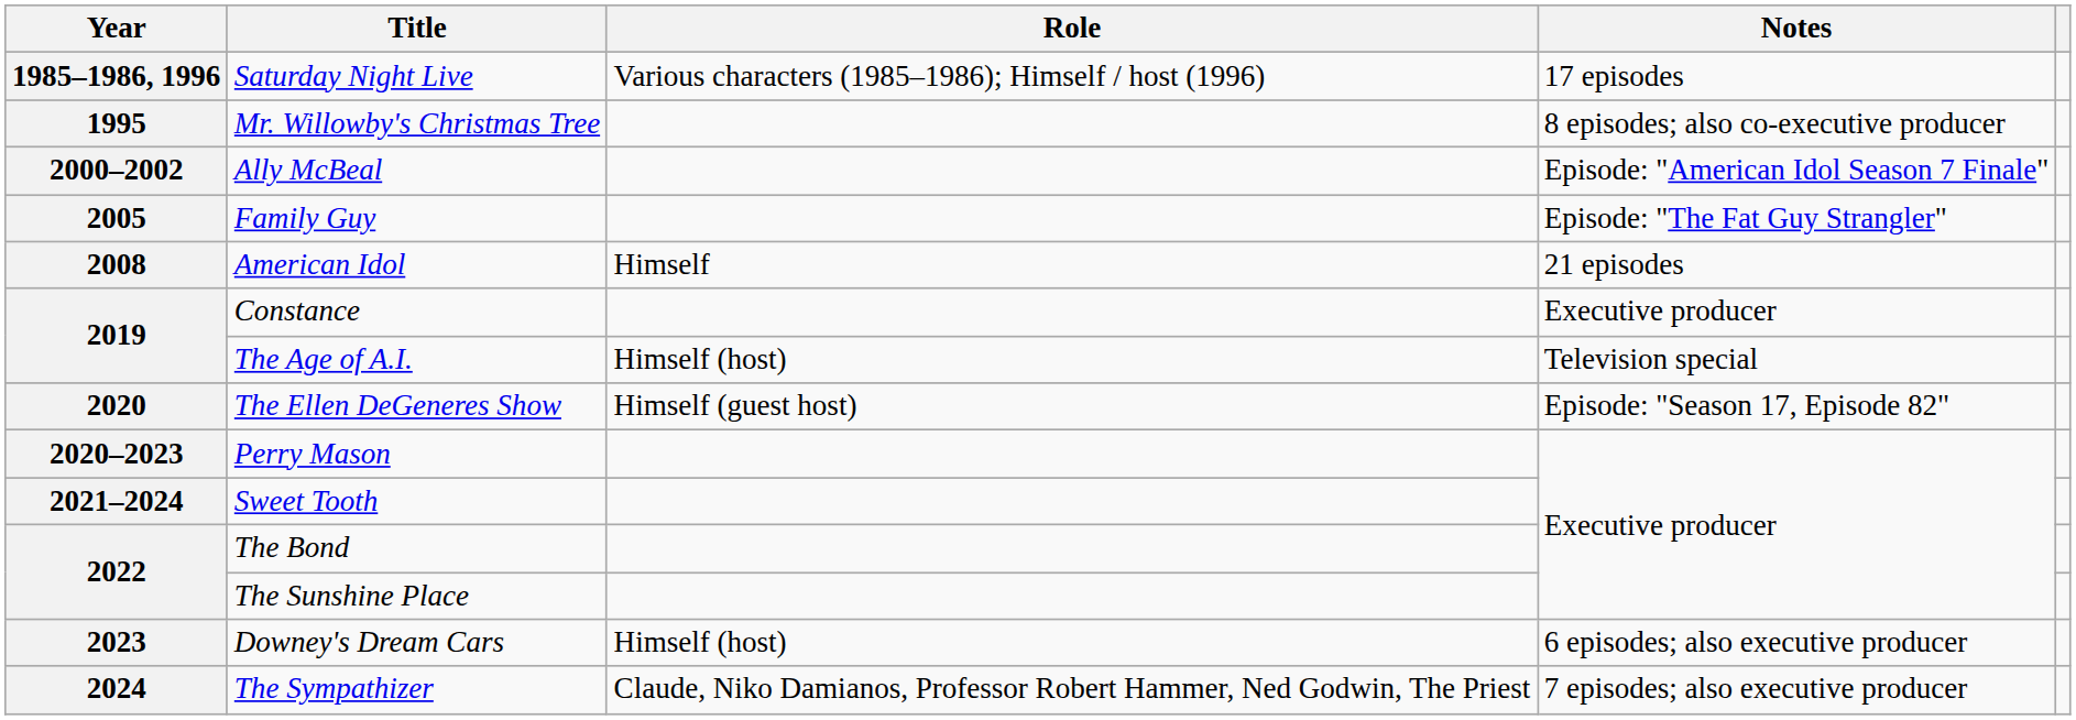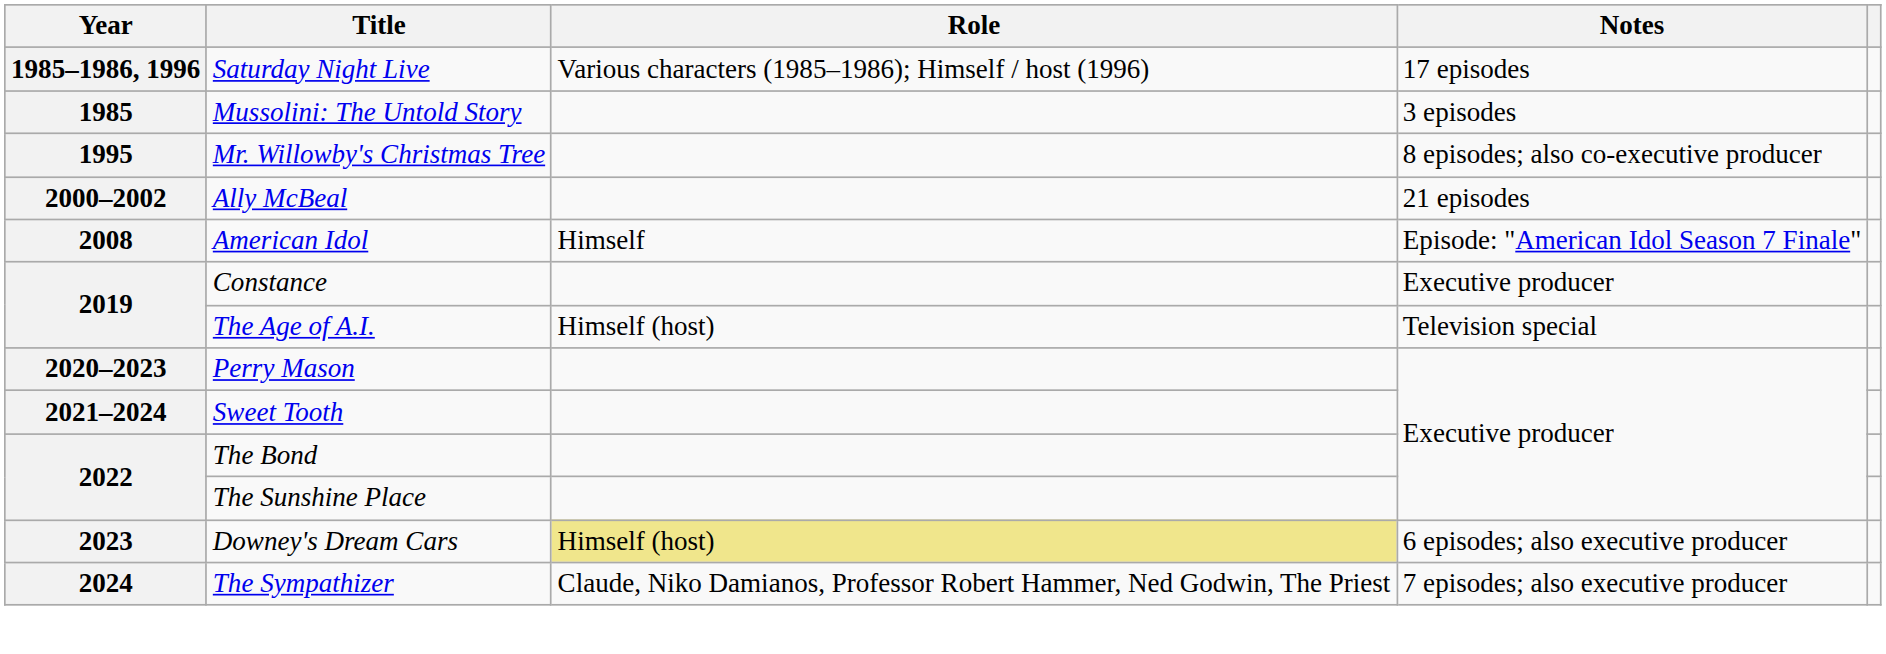 <table class="wikitable plainrowheaders sortable" style="margin-right: 0;">
 <tr>
 <th scope="col">Year</th>
 <th scope="col">Title</th>
 <th scope="col">Role</th>
 <th scope="col" class="unsortable">Notes</th>
 <th scope="col" class="unsortable"></th>
 </tr>
 <tr>
 <th scope="row">1985–1986, 1996</th>
 <td><em><a href='#'>Saturday Night Live</a></em></td>
 <td>Various characters (1985–1986); Himself / host (1996)</td>
 <td>17 episodes</td>
 <td style="text-align: center;"></td>
 </tr>
 <tr>
+<th scope="row">1985</th>
+<td><em><a href='#'>Mussolini: The Untold Story</a></em></td>
+<td></td>
+<td>3 episodes</td>
+<td style="text-align: center;"></td>
+</tr>
+<tr>
 <th scope="row">1995</th>
 <td><em><a href='#'>Mr. Willowby's Christmas Tree</a></em></td>
 <td></td>
 <td>8 episodes; also co-executive producer</td>
 <td style="text-align: center;"></td>
 </tr>
 <tr>
 <th scope="row">2000–2002</th>
 <td><em><a href='#'>Ally McBeal</a></em></td>
 <td></td>
-<td>Episode: "<a href='#'>American Idol Season 7 Finale</a>"</td>
-<td style="text-align: center;"></td>
-</tr>
-<tr>
-<th scope="row">2005</th>
-<td><em><a href='#'>Family Guy</a></em></td>
-<td></td>
-<td>Episode: "<a href='#'>The Fat Guy Strangler</a>"</td>
+<td>21 episodes</td>
 <td style="text-align: center;"></td>
 </tr>
 <tr>
 <th scope="row">2008</th>
 <td><em><a href='#'>American Idol</a></em></td>
 <td>Himself</td>
-<td>21 episodes</td>
+<td>Episode: "<a href='#'>American Idol Season 7 Finale</a>"</td>
 <td style="text-align: center;"></td>
 </tr>
 <tr>
 <th scope="row" rowspan="2">2019</th>
 <td><em>Constance</em></td>
 <td></td>
 <td>Executive producer</td>
 <td style="text-align: center;"></td>
 </tr>
 <tr>
 <td><em><a href='#'>The Age of A.I.</a></em></td>
 <td>Himself (host)</td>
 <td>Television special</td>
-<td style="text-align: center;"></td>
-</tr>
-<tr>
-<th scope="row">2020</th>
-<td><em><a href='#'>The Ellen DeGeneres Show</a></em></td>
-<td>Himself (guest host)</td>
-<td>Episode: "Season 17, Episode 82"</td>
 <td style="text-align: center;"></td>
 </tr>
 <tr>
 <th scope="row">2020–2023</th>
 <td><em><a href='#'>Perry Mason</a></em></td>
 <td></td>
 <td rowspan="4">Executive producer</td>
 <td style="text-align: center;"></td>
 </tr>
 <tr>
 <th scope="row">2021–2024</th>
 <td><em><a href='#'>Sweet Tooth</a></em></td>
 <td></td>
 <td style="text-align: center;"></td>
 </tr>
 <tr>
 <th scope="row" rowspan="2">2022</th>
 <td><em>The Bond</em></td>
 <td></td>
 <td style="text-align: center;"></td>
 </tr>
 <tr>
 <td><em>The Sunshine Place</em></td>
 <td></td>
 <td style="text-align: center;"></td>
 </tr>
 <tr>
 <th scope="row">2023</th>
 <td><em>Downey's Dream Cars</em></td>
-<td>Himself (host)</td>
+<td style="background: khaki;">Himself (host)</td>
 <td>6 episodes; also executive producer</td>
 <td style="text-align: center;"></td>
 </tr>
 <tr>
 <th scope="row">2024</th>
 <td><em><a href='#'>The Sympathizer</a></em></td>
 <td>Claude, Niko Damianos, Professor Robert Hammer, Ned Godwin, The Priest</td>
 <td>7 episodes; also executive producer</td>
 <td style="text-align: center;"></td>
 </tr>
 </table>
